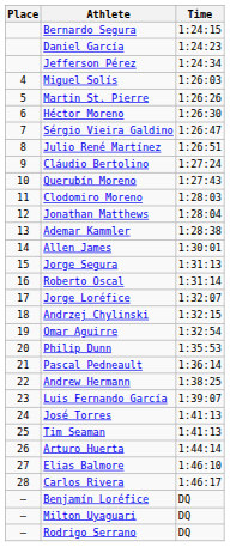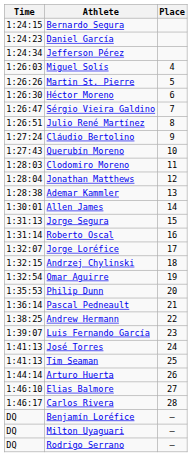 <table class=wikitable>
 <tr>
+<th>Time</th>
+<th>Athlete</th>
 <th>Place</th>
-<th>Athlete</th>
-<th>Time</th>
 </tr>
 <tr>
+<td>1:24:15</td>
+<td><a href='#'>Bernardo Segura</a> </td>
 <td align=center></td>
-<td><a href='#'>Bernardo Segura</a> </td>
-<td>1:24:15</td>
 </tr>
 <tr>
+<td>1:24:23</td>
+<td><a href='#'>Daniel García</a> </td>
 <td align=center></td>
-<td><a href='#'>Daniel García</a> </td>
-<td>1:24:23</td>
 </tr>
 <tr>
+<td>1:24:34</td>
+<td><a href='#'>Jefferson Pérez</a> </td>
 <td align=center></td>
-<td><a href='#'>Jefferson Pérez</a> </td>
-<td>1:24:34</td>
 </tr>
 <tr>
+<td>1:26:03</td>
+<td><a href='#'>Miguel Solís</a> </td>
 <td align=center>4</td>
-<td><a href='#'>Miguel Solís</a> </td>
-<td>1:26:03</td>
 </tr>
 <tr>
+<td>1:26:26</td>
+<td><a href='#'>Martin St. Pierre</a> </td>
 <td align=center>5</td>
-<td><a href='#'>Martin St. Pierre</a> </td>
-<td>1:26:26</td>
 </tr>
 <tr>
+<td>1:26:30</td>
+<td><a href='#'>Héctor Moreno</a> </td>
 <td align=center>6</td>
-<td><a href='#'>Héctor Moreno</a> </td>
-<td>1:26:30</td>
 </tr>
 <tr>
+<td>1:26:47</td>
+<td><a href='#'>Sérgio Vieira Galdino</a> </td>
 <td align=center>7</td>
-<td><a href='#'>Sérgio Vieira Galdino</a> </td>
-<td>1:26:47</td>
 </tr>
 <tr>
+<td>1:26:51</td>
+<td><a href='#'>Julio René Martínez</a> </td>
 <td align=center>8</td>
-<td><a href='#'>Julio René Martínez</a> </td>
-<td>1:26:51</td>
 </tr>
 <tr>
+<td>1:27:24</td>
+<td><a href='#'>Cláudio Bertolino</a> </td>
 <td align=center>9</td>
-<td><a href='#'>Cláudio Bertolino</a> </td>
-<td>1:27:24</td>
 </tr>
 <tr>
+<td>1:27:43</td>
+<td><a href='#'>Querubín Moreno</a> </td>
 <td align=center>10</td>
-<td><a href='#'>Querubín Moreno</a> </td>
-<td>1:27:43</td>
 </tr>
 <tr>
+<td>1:28:03</td>
+<td><a href='#'>Clodomiro Moreno</a> </td>
 <td align=center>11</td>
-<td><a href='#'>Clodomiro Moreno</a> </td>
-<td>1:28:03</td>
 </tr>
 <tr>
+<td>1:28:04</td>
+<td><a href='#'>Jonathan Matthews</a> </td>
 <td align=center>12</td>
-<td><a href='#'>Jonathan Matthews</a> </td>
-<td>1:28:04</td>
 </tr>
 <tr>
+<td>1:28:38</td>
+<td><a href='#'>Ademar Kammler</a> </td>
 <td align=center>13</td>
-<td><a href='#'>Ademar Kammler</a> </td>
-<td>1:28:38</td>
 </tr>
 <tr>
+<td>1:30:01</td>
+<td><a href='#'>Allen James</a> </td>
 <td align=center>14</td>
-<td><a href='#'>Allen James</a> </td>
-<td>1:30:01</td>
 </tr>
 <tr>
+<td>1:31:13</td>
+<td><a href='#'>Jorge Segura</a> </td>
 <td align=center>15</td>
-<td><a href='#'>Jorge Segura</a> </td>
-<td>1:31:13</td>
 </tr>
 <tr>
+<td>1:31:14</td>
+<td><a href='#'>Roberto Oscal</a> </td>
 <td align=center>16</td>
-<td><a href='#'>Roberto Oscal</a> </td>
-<td>1:31:14</td>
 </tr>
 <tr>
+<td>1:32:07</td>
+<td><a href='#'>Jorge Loréfice</a> </td>
 <td align=center>17</td>
-<td><a href='#'>Jorge Loréfice</a> </td>
-<td>1:32:07</td>
 </tr>
 <tr>
+<td>1:32:15</td>
+<td><a href='#'>Andrzej Chylinski</a> </td>
 <td align=center>18</td>
-<td><a href='#'>Andrzej Chylinski</a> </td>
-<td>1:32:15</td>
 </tr>
 <tr>
+<td>1:32:54</td>
+<td><a href='#'>Omar Aguirre</a> </td>
 <td align=center>19</td>
-<td><a href='#'>Omar Aguirre</a> </td>
-<td>1:32:54</td>
 </tr>
 <tr>
+<td>1:35:53</td>
+<td><a href='#'>Philip Dunn</a> </td>
 <td align=center>20</td>
-<td><a href='#'>Philip Dunn</a> </td>
-<td>1:35:53</td>
 </tr>
 <tr>
+<td>1:36:14</td>
+<td><a href='#'>Pascal Pedneault</a> </td>
 <td align=center>21</td>
-<td><a href='#'>Pascal Pedneault</a> </td>
-<td>1:36:14</td>
 </tr>
 <tr>
+<td>1:38:25</td>
+<td><a href='#'>Andrew Hermann</a> </td>
 <td align=center>22</td>
-<td><a href='#'>Andrew Hermann</a> </td>
-<td>1:38:25</td>
 </tr>
 <tr>
+<td>1:39:07</td>
+<td><a href='#'>Luis Fernando García</a> </td>
 <td align=center>23</td>
-<td><a href='#'>Luis Fernando García</a> </td>
-<td>1:39:07</td>
 </tr>
 <tr>
+<td>1:41:13</td>
+<td><a href='#'>José Torres</a> </td>
 <td align=center>24</td>
-<td><a href='#'>José Torres</a> </td>
-<td>1:41:13</td>
 </tr>
 <tr>
+<td>1:41:13</td>
+<td><a href='#'>Tim Seaman</a> </td>
 <td align=center>25</td>
-<td><a href='#'>Tim Seaman</a> </td>
-<td>1:41:13</td>
 </tr>
 <tr>
+<td>1:44:14</td>
+<td><a href='#'>Arturo Huerta</a> </td>
 <td align=center>26</td>
-<td><a href='#'>Arturo Huerta</a> </td>
-<td>1:44:14</td>
 </tr>
 <tr>
+<td>1:46:10</td>
+<td><a href='#'>Elias Balmore</a> </td>
 <td align=center>27</td>
-<td><a href='#'>Elias Balmore</a> </td>
-<td>1:46:10</td>
 </tr>
 <tr>
+<td>1:46:17</td>
+<td><a href='#'>Carlos Rivera</a> </td>
 <td align=center>28</td>
-<td><a href='#'>Carlos Rivera</a> </td>
-<td>1:46:17</td>
 </tr>
 <tr>
+<td>DQ</td>
+<td><a href='#'>Benjamín Loréfice</a> </td>
 <td align=center>—</td>
-<td><a href='#'>Benjamín Loréfice</a> </td>
-<td>DQ</td>
 </tr>
 <tr>
+<td>DQ</td>
+<td><a href='#'>Milton Uyaguari</a> </td>
 <td align=center>—</td>
-<td><a href='#'>Milton Uyaguari</a> </td>
-<td>DQ</td>
 </tr>
 <tr>
+<td>DQ</td>
+<td><a href='#'>Rodrigo Serrano</a> </td>
 <td align=center>—</td>
-<td><a href='#'>Rodrigo Serrano</a> </td>
-<td>DQ</td>
 </tr>
 </table>
